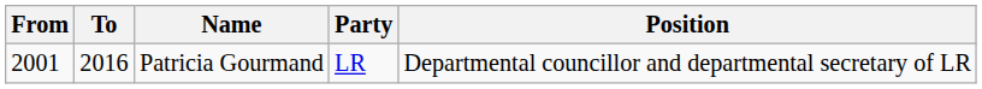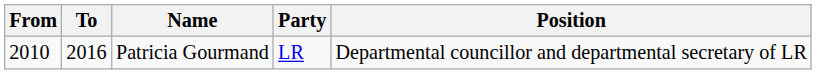 <table class="wikitable">
 <tr>
 <th>From</th>
 <th>To</th>
 <th>Name</th>
 <th>Party</th>
 <th>Position</th>
 </tr>
 <tr>
-<td>2001</td>
+<td>2010</td>
 <td>2016</td>
 <td>Patricia Gourmand</td>
 <td><a href='#'>LR</a></td>
 <td>Departmental councillor and departmental secretary of LR</td>
 </tr>
 </table>
